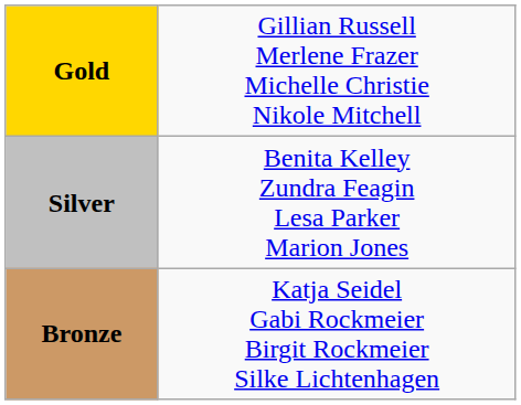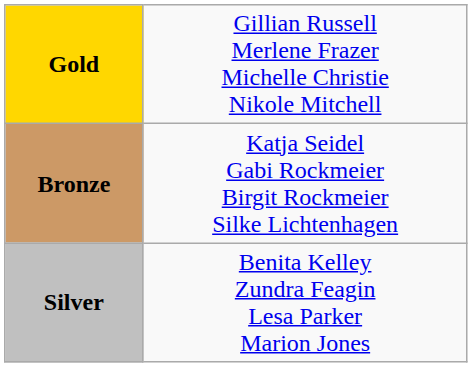 <table class="wikitable" style="text-align:center; " width="35%">
 <tr>
 <td bgcolor="gold"><strong>Gold</strong></td>
 <td><a href='#'>Gillian Russell</a><br><a href='#'>Merlene Frazer</a><br><a href='#'>Michelle Christie</a><br><a href='#'>Nikole Mitchell</a><br>  <small><em></em></small></td>
 </tr>
 <tr>
+<td bgcolor="CC9966"><strong>Bronze</strong></td>
+<td><a href='#'>Katja Seidel</a><br><a href='#'>Gabi Rockmeier</a><br><a href='#'>Birgit Rockmeier</a><br><a href='#'>Silke Lichtenhagen</a><br>  <small><em></em></small></td>
+</tr>
+<tr>
 <td bgcolor="silver"><strong>Silver</strong></td>
 <td><a href='#'>Benita Kelley</a><br><a href='#'>Zundra Feagin</a><br><a href='#'>Lesa Parker</a><br><a href='#'>Marion Jones</a><br>  <small><em></em></small></td>
 </tr>
-<tr>
-<td bgcolor="CC9966"><strong>Bronze</strong></td>
-<td><a href='#'>Katja Seidel</a><br><a href='#'>Gabi Rockmeier</a><br><a href='#'>Birgit Rockmeier</a><br><a href='#'>Silke Lichtenhagen</a><br>  <small><em></em></small></td>
-</tr>
 </table>
